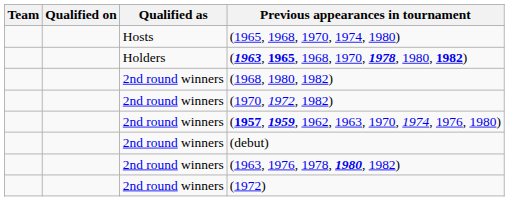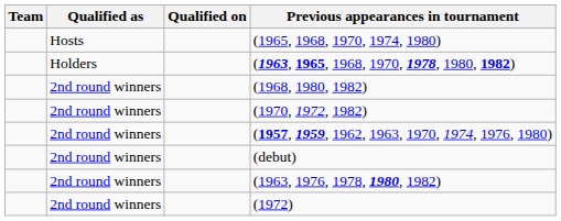 <table class="wikitable sortable" style="text-align:left;">
 <tr>
 <th>Team</th>
+<th>Qualified as</th>
 <th>Qualified on</th>
-<th>Qualified as</th>
 <th>Previous appearances in tournament</th>
 </tr>
 <tr>
 <td></td>
+<td>Hosts</td>
 <td></td>
-<td>Hosts</td>
 <td> (<a href='#'>1965</a>, <a href='#'>1968</a>, <a href='#'>1970</a>, <a href='#'>1974</a>, <a href='#'>1980</a>)</td>
 </tr>
 <tr>
 <td></td>
+<td>Holders</td>
 <td></td>
-<td>Holders</td>
 <td> (<strong><em><a href='#'>1963</a></em></strong>, <strong><a href='#'>1965</a></strong>, <a href='#'>1968</a>, <a href='#'>1970</a>, <strong><em><a href='#'>1978</a></em></strong>, <a href='#'>1980</a>, <strong><a href='#'>1982</a></strong>)</td>
 </tr>
 <tr>
 <td></td>
+<td><a href='#'>2nd round</a> winners</td>
 <td></td>
-<td><a href='#'>2nd round</a> winners</td>
 <td> (<a href='#'>1968</a>, <a href='#'>1980</a>, <a href='#'>1982</a>)</td>
 </tr>
 <tr>
 <td></td>
+<td><a href='#'>2nd round</a> winners</td>
 <td></td>
-<td><a href='#'>2nd round</a> winners</td>
 <td> (<a href='#'>1970</a>, <em><a href='#'>1972</a></em>, <a href='#'>1982</a>)</td>
 </tr>
 <tr>
 <td></td>
+<td><a href='#'>2nd round</a> winners</td>
 <td></td>
-<td><a href='#'>2nd round</a> winners</td>
 <td> (<strong><a href='#'>1957</a></strong>, <strong><em><a href='#'>1959</a></em></strong>, <a href='#'>1962</a>, <a href='#'>1963</a>, <a href='#'>1970</a>, <em><a href='#'>1974</a></em>, <a href='#'>1976</a>, <a href='#'>1980</a>)</td>
 </tr>
 <tr>
 <td></td>
+<td><a href='#'>2nd round</a> winners</td>
 <td></td>
-<td><a href='#'>2nd round</a> winners</td>
 <td> (debut)</td>
 </tr>
 <tr>
 <td></td>
+<td><a href='#'>2nd round</a> winners</td>
 <td></td>
-<td><a href='#'>2nd round</a> winners</td>
 <td> (<a href='#'>1963</a>, <a href='#'>1976</a>, <a href='#'>1978</a>, <strong><em><a href='#'>1980</a></em></strong>, <a href='#'>1982</a>)</td>
 </tr>
 <tr>
 <td></td>
+<td><a href='#'>2nd round</a> winners</td>
 <td></td>
-<td><a href='#'>2nd round</a> winners</td>
 <td> (<a href='#'>1972</a>)</td>
 </tr>
 </table>
